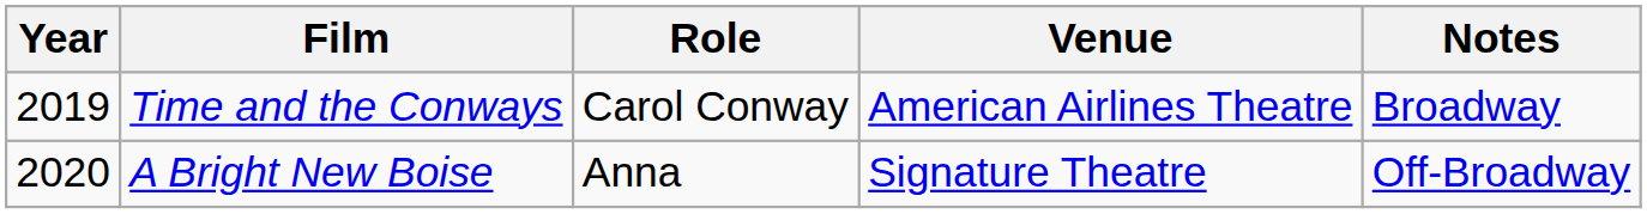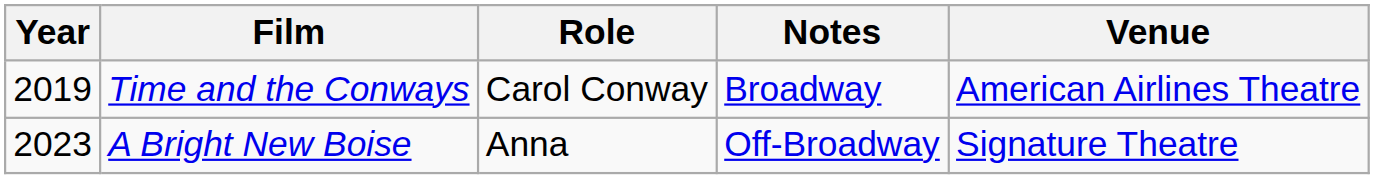 <table class="wikitable">
 <tr>
 <th>Year</th>
 <th>Film</th>
 <th>Role</th>
+<th class="unsortable">Notes</th>
 <th>Venue</th>
-<th class="unsortable">Notes</th>
 </tr>
 <tr>
 <td>2019</td>
 <td><em><a href='#'>Time and the Conways</a></em></td>
 <td>Carol Conway</td>
+<td><a href='#'>Broadway</a></td>
 <td><a href='#'>American Airlines Theatre</a></td>
-<td><a href='#'>Broadway</a></td>
 </tr>
 <tr>
-<td>2020</td>
+<td>2023</td>
 <td><em><a href='#'>A Bright New Boise</a></em></td>
 <td>Anna</td>
+<td><a href='#'>Off-Broadway</a></td>
 <td><a href='#'>Signature Theatre</a></td>
-<td><a href='#'>Off-Broadway</a></td>
 </tr>
 </table>
